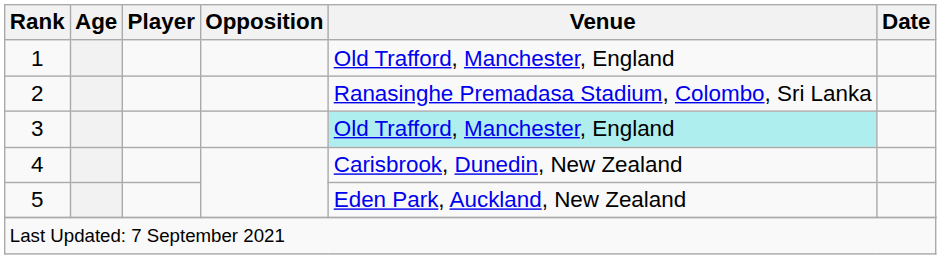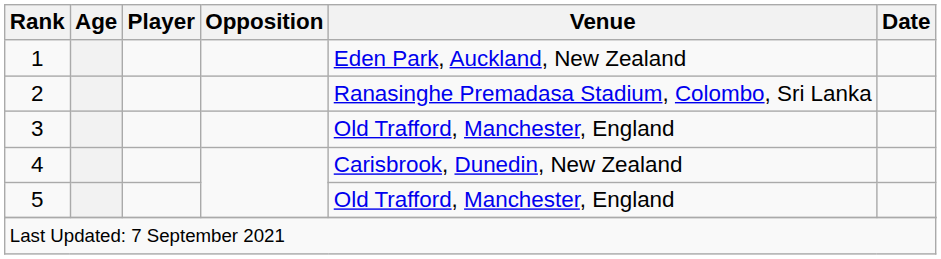 <table class="wikitable plainrowheaders sortable">
 <tr>
 <th scope=col>Rank</th>
 <th scope=col>Age</th>
 <th scope=col>Player</th>
 <th scope=col>Opposition</th>
 <th scope=col>Venue</th>
 <th scope=col>Date</th>
 </tr>
 <tr>
 <td align=center>1</td>
 <th scope=row style=text-align:center;></th>
 <td></td>
 <td></td>
-<td><a href='#'>Old Trafford</a>, <a href='#'>Manchester</a>, England</td>
+<td><a href='#'>Eden Park</a>, <a href='#'>Auckland</a>, New Zealand</td>
 <td> </td>
 </tr>
 <tr>
 <td align=center>2</td>
 <th scope=row style=text-align:center;></th>
 <td></td>
 <td></td>
 <td><a href='#'>Ranasinghe Premadasa Stadium</a>, <a href='#'>Colombo</a>, Sri Lanka</td>
 <td></td>
 </tr>
 <tr>
 <td align=center>3</td>
 <th scope=row style=text-align:center;></th>
 <td></td>
 <td></td>
-<td style="background: paleturquoise;"><a href='#'>Old Trafford</a>, <a href='#'>Manchester</a>, England</td>
+<td><a href='#'>Old Trafford</a>, <a href='#'>Manchester</a>, England</td>
 <td> </td>
 </tr>
 <tr>
 <td align=center>4</td>
 <th scope=row style=text-align:center;></th>
 <td></td>
 <td rowspan=2></td>
 <td><a href='#'>Carisbrook</a>, <a href='#'>Dunedin</a>, New Zealand</td>
 <td></td>
 </tr>
 <tr>
 <td align=center>5</td>
 <th scope=row style=text-align:center;></th>
 <td></td>
-<td><a href='#'>Eden Park</a>, <a href='#'>Auckland</a>, New Zealand</td>
+<td><a href='#'>Old Trafford</a>, <a href='#'>Manchester</a>, England</td>
 <td></td>
 </tr>
 <tr>
 </tr>
 <tr class=sortbottom>
 <td colspan=7><small>Last Updated: 7 September 2021</small></td>
 </tr>
 </table>
